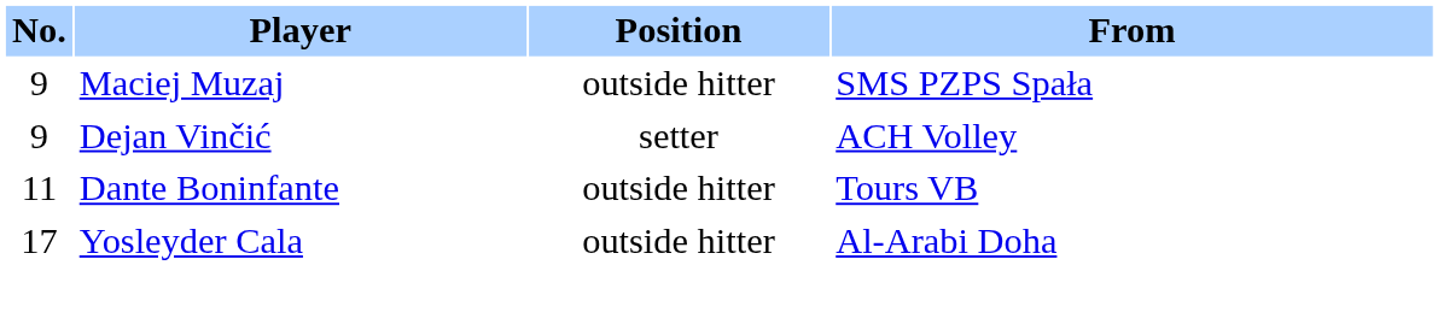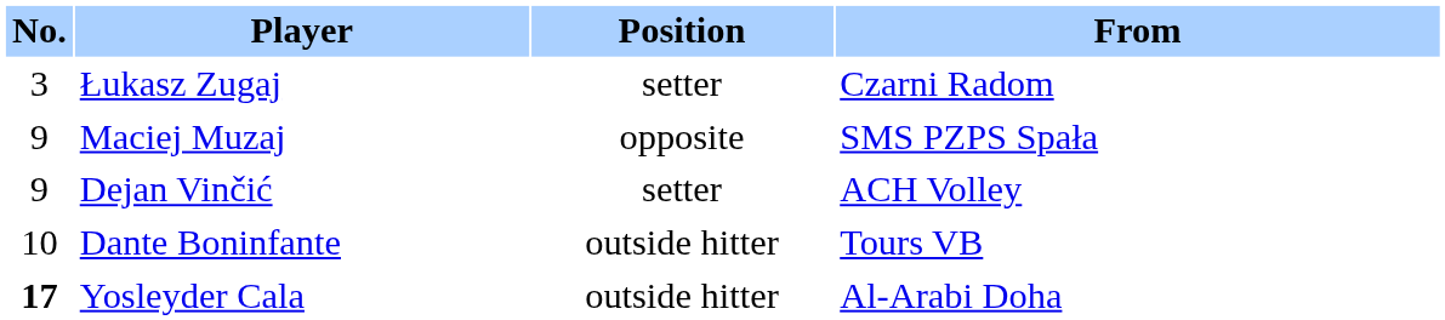 <table border="0" cellspacing="1" cellpadding="2">
 <tr bgcolor=#AAD0FF>
 <th width=4%>No.</th>
 <th width=30%>Player</th>
 <th width=20%>Position</th>
 <th width=40%>From</th>
 </tr>
 <tr>
+<td align=center>3</td>
+<td> <a href='#'>Łukasz Zugaj</a></td>
+<td align=center>setter</td>
+<td><a href='#'>Czarni Radom</a></td>
+</tr>
+<tr>
 <td align=center>9</td>
 <td> <a href='#'>Maciej Muzaj</a></td>
-<td align=center>outside hitter</td>
+<td align=center>opposite</td>
 <td><a href='#'>SMS PZPS Spała</a></td>
 </tr>
 <tr>
 <td align=center>9</td>
 <td> <a href='#'>Dejan Vinčić</a></td>
 <td align=center>setter</td>
 <td><a href='#'>ACH Volley</a></td>
 </tr>
 <tr>
-<td align=center>11</td>
+<td align=center>10</td>
 <td> <a href='#'>Dante Boninfante</a></td>
 <td align=center>outside hitter</td>
 <td><a href='#'>Tours VB</a></td>
 </tr>
 <tr>
-<td align=center>17</td>
+<td align=center><strong>17</strong></td>
 <td> <a href='#'>Yosleyder Cala</a></td>
 <td align=center>outside hitter</td>
 <td><a href='#'>Al-Arabi Doha</a></td>
 </tr>
 <tr>
 </tr>
 </table>
